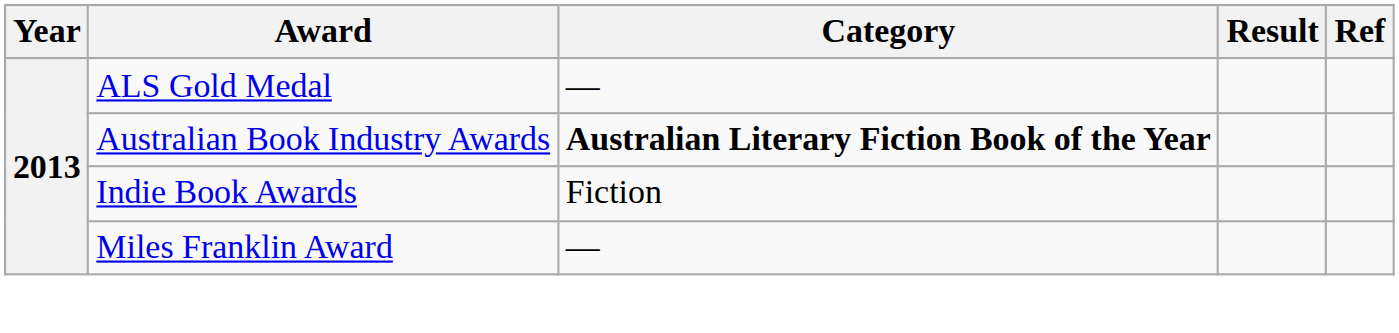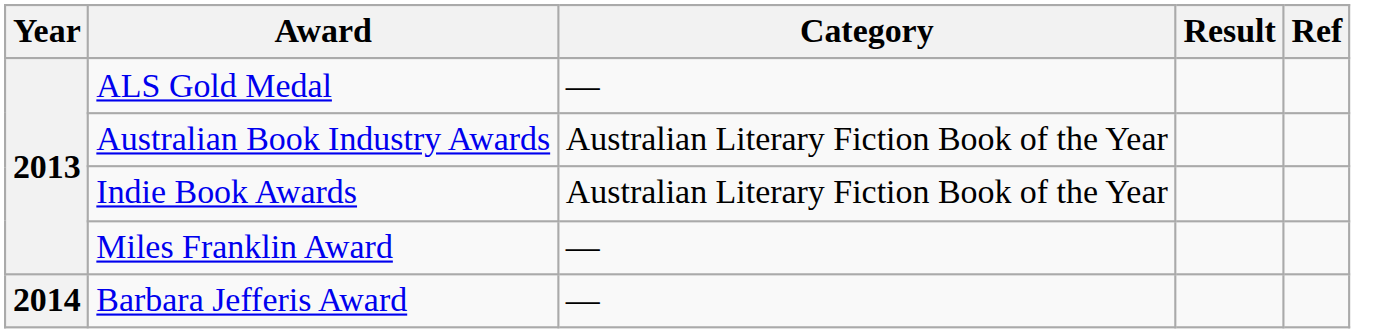 <table class="wikitable">
 <tr>
 <th>Year</th>
 <th>Award</th>
 <th>Category</th>
 <th>Result</th>
 <th>Ref</th>
 </tr>
 <tr>
 <th rowspan="4">2013</th>
 <td><a href='#'>ALS Gold Medal</a></td>
 <td>—</td>
 <td></td>
 <td></td>
 </tr>
 <tr>
 <td><a href='#'>Australian Book Industry Awards</a></td>
-<td><strong>Australian Literary Fiction Book of the Year</strong></td>
+<td>Australian Literary Fiction Book of the Year</td>
 <td></td>
 <td></td>
 </tr>
 <tr>
 <td><a href='#'>Indie Book Awards</a></td>
-<td>Fiction</td>
+<td>Australian Literary Fiction Book of the Year</td>
 <td></td>
 <td></td>
 </tr>
 <tr>
 <td><a href='#'>Miles Franklin Award</a></td>
 <td>—</td>
 <td></td>
 <td></td>
 </tr>
+<tr>
+<th>2014</th>
+<td><a href='#'>Barbara Jefferis Award</a></td>
+<td>—</td>
+<td></td>
+<td></td>
+</tr>
 </table>
